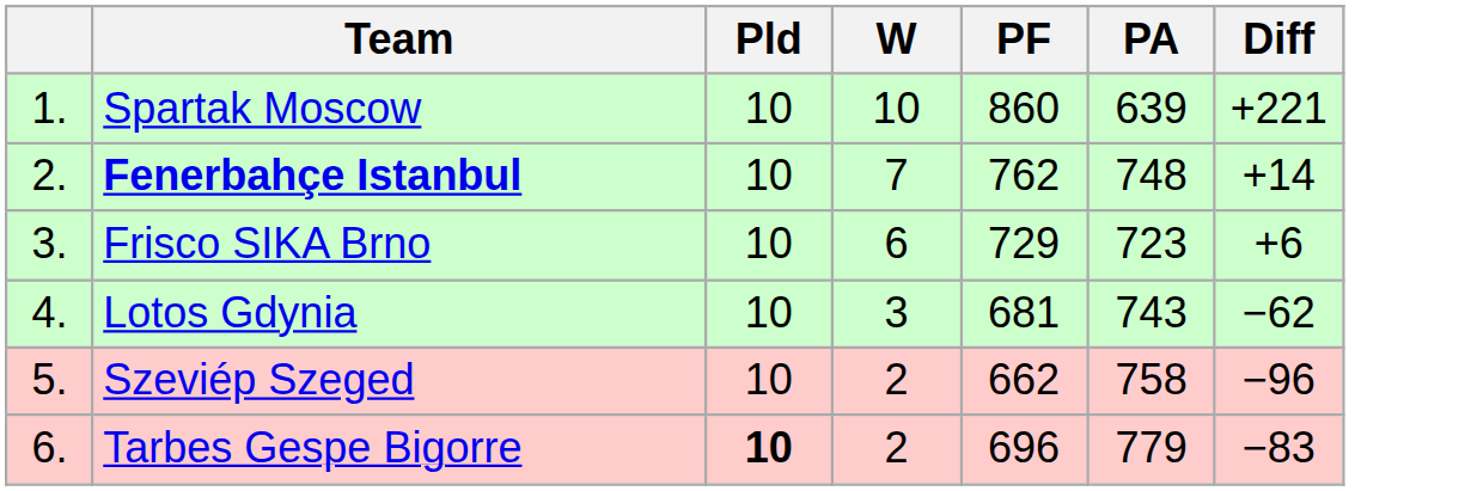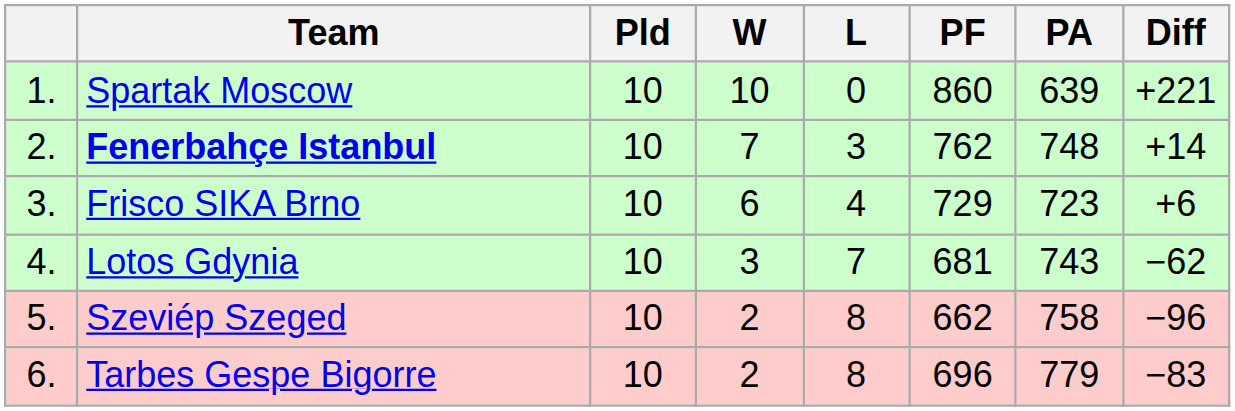 <table class="wikitable" style="text-align:center">
 <tr>
 <th width=25></th>
 <th width=220>Team</th>
 <th width=40>Pld</th>
 <th width=40>W</th>
+<th width=40>L</th>
 <th width=40>PF</th>
 <th width=40>PA</th>
 <th width=40>Diff</th>
 </tr>
 <tr style="background: #ccffcc;">
 <td>1.</td>
 <td align=left> <a href='#'>Spartak Moscow</a></td>
 <td>10</td>
 <td>10</td>
+<td>0</td>
 <td>860</td>
 <td>639</td>
 <td>+221</td>
 </tr>
 <tr style="background: #ccffcc;">
 <td>2.</td>
 <td align=left> <strong><a href='#'>Fenerbahçe Istanbul</a></strong></td>
 <td>10</td>
 <td>7</td>
+<td>3</td>
 <td>762</td>
 <td>748</td>
 <td>+14</td>
 </tr>
 <tr style="background: #ccffcc;">
 <td>3.</td>
 <td align=left> <a href='#'>Frisco SIKA Brno</a></td>
 <td>10</td>
 <td>6</td>
+<td>4</td>
 <td>729</td>
 <td>723</td>
 <td>+6</td>
 </tr>
 <tr style="background: #ccffcc;">
 <td>4.</td>
 <td align=left> <a href='#'>Lotos Gdynia</a></td>
 <td>10</td>
 <td>3</td>
+<td>7</td>
 <td>681</td>
 <td>743</td>
 <td>−62</td>
 </tr>
 <tr style="background: #ffcccc;">
 <td>5.</td>
 <td align=left> <a href='#'>Szeviép Szeged</a></td>
 <td>10</td>
 <td>2</td>
+<td>8</td>
 <td>662</td>
 <td>758</td>
 <td>−96</td>
 </tr>
 <tr style="background: #ffcccc;">
 <td>6.</td>
 <td align=left> <a href='#'>Tarbes Gespe Bigorre</a></td>
-<td><strong>10</strong></td>
+<td>10</td>
 <td>2</td>
+<td>8</td>
 <td>696</td>
 <td>779</td>
 <td>−83</td>
 </tr>
 </table>
